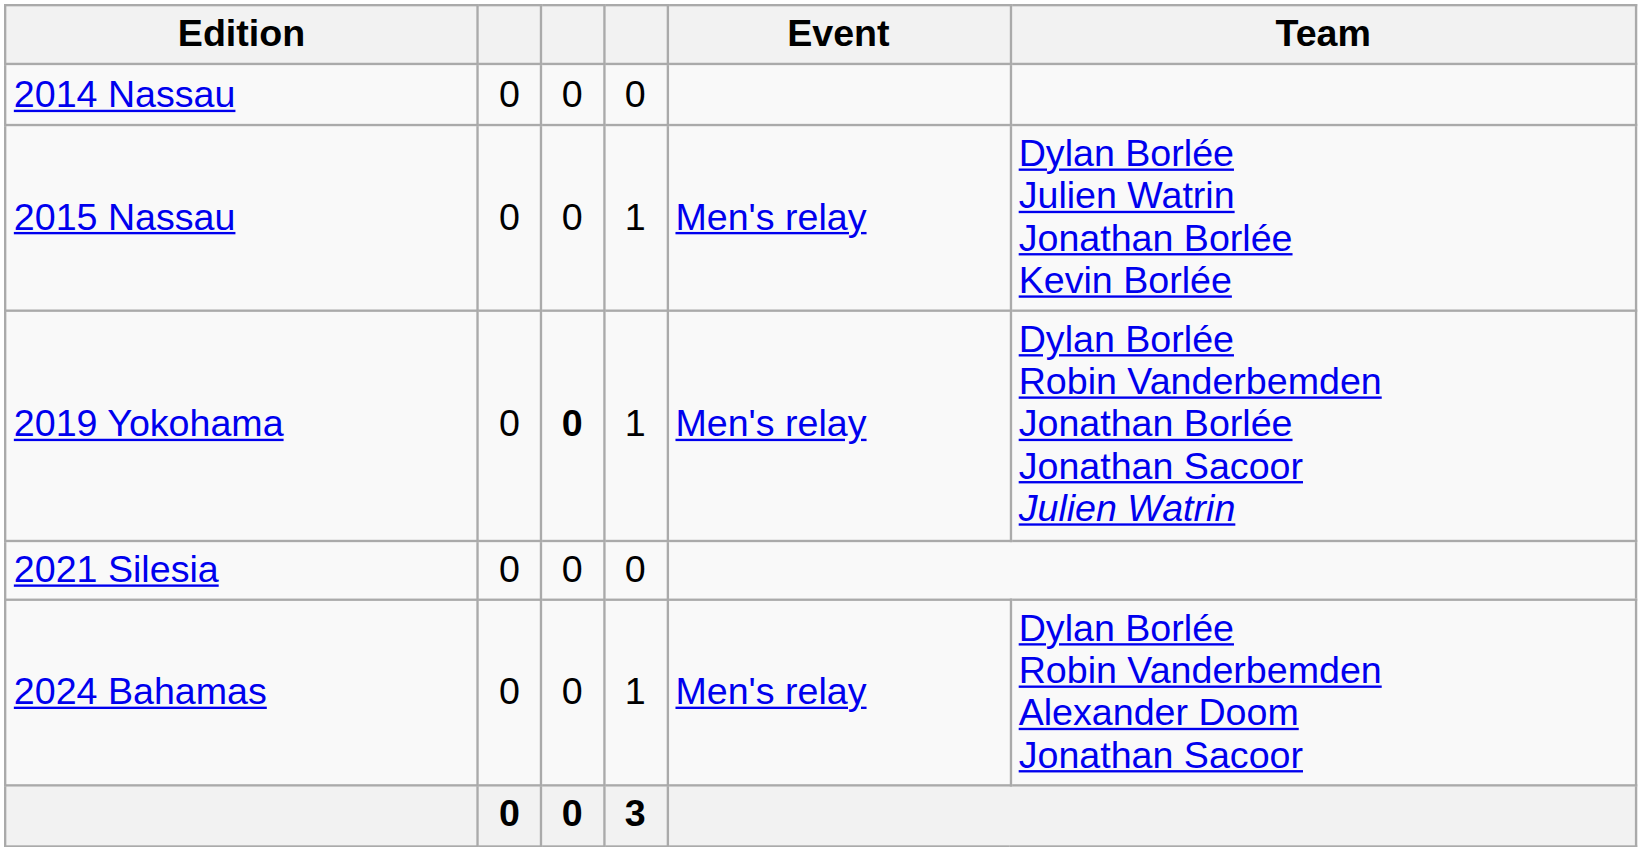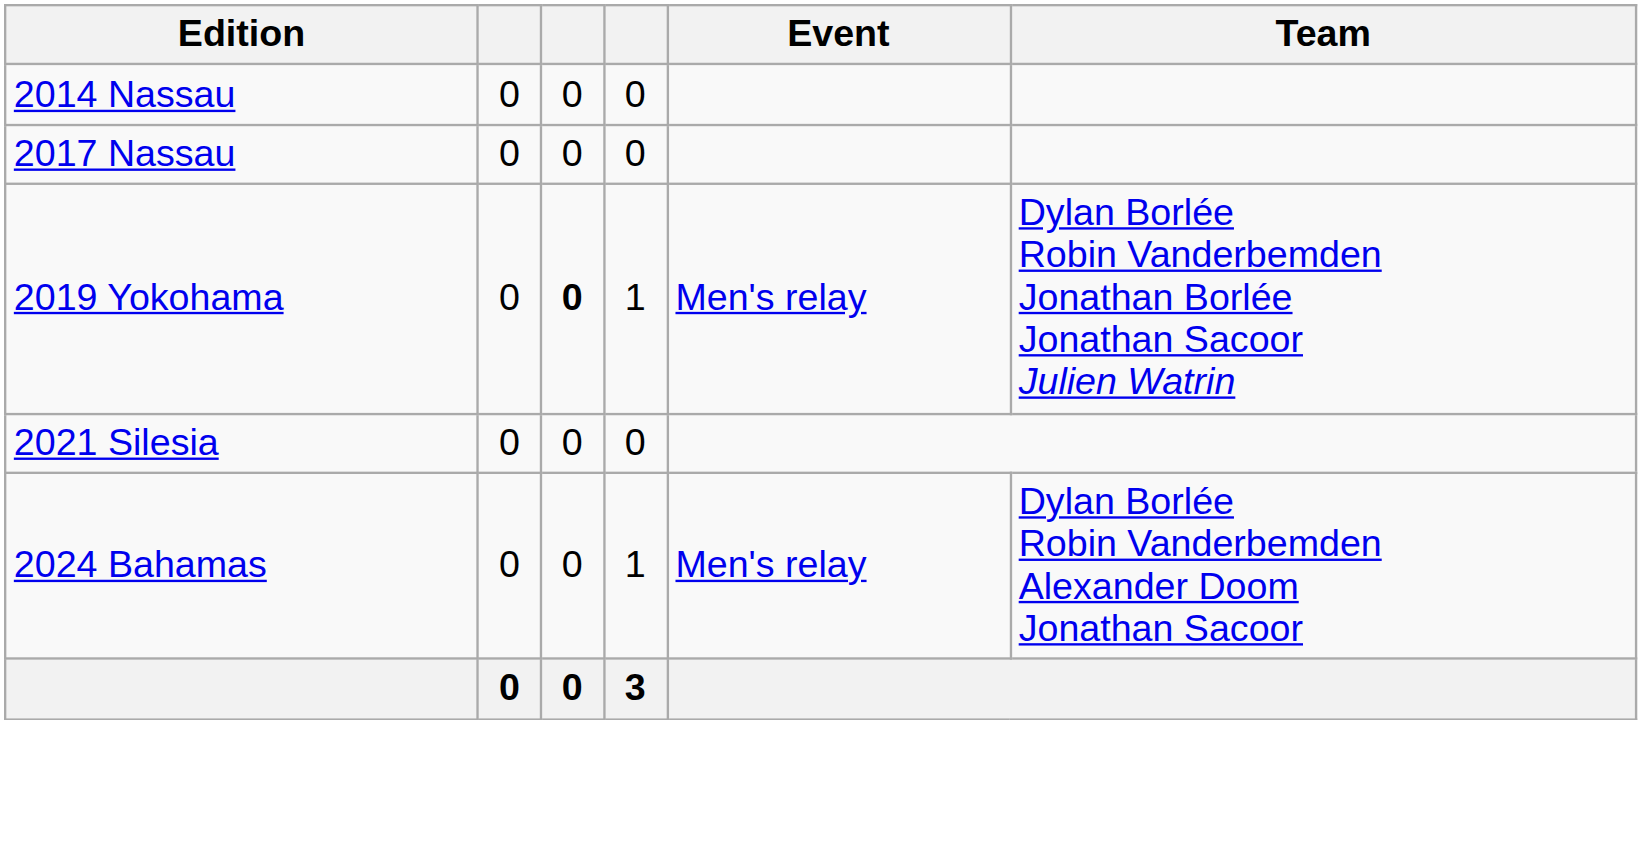 <table class="wikitable" width=55% style="font-size:100%; text-align:center;">
 <tr>
 <th>Edition</th>
 <th></th>
 <th></th>
 <th></th>
 <th>Event</th>
 <th>Team</th>
 </tr>
 <tr>
 <td align=left> <a href='#'>2014 Nassau</a></td>
 <td>0</td>
 <td>0</td>
 <td>0</td>
 <td></td>
 <td></td>
 </tr>
 <tr>
-<td align=left> <a href='#'>2015 Nassau</a></td>
+<td align=left> <a href='#'>2017 Nassau</a></td>
 <td>0</td>
 <td>0</td>
-<td>1</td>
-<td align=left><a href='#'>Men's  relay</a></td>
-<td align=left><a href='#'>Dylan Borlée</a><br><a href='#'>Julien Watrin</a><br><a href='#'>Jonathan Borlée</a><br><a href='#'>Kevin Borlée</a></td>
+<td>0</td>
+<td></td>
+<td></td>
 </tr>
 <tr>
 <td align=left> <a href='#'>2019 Yokohama</a></td>
 <td>0</td>
 <td><strong>0</strong></td>
 <td>1</td>
 <td align=left><a href='#'>Men's  relay</a></td>
 <td align=left><a href='#'>Dylan Borlée</a><br><a href='#'>Robin Vanderbemden</a><br><a href='#'>Jonathan Borlée</a><br><a href='#'>Jonathan Sacoor</a><br><em><a href='#'>Julien Watrin</a></em></td>
 </tr>
 <tr>
 <td align=left> <a href='#'>2021 Silesia</a></td>
 <td>0</td>
 <td>0</td>
 <td>0</td>
 </tr>
 <tr>
 <td align=left> <a href='#'>2024 Bahamas</a></td>
 <td>0</td>
 <td>0</td>
 <td>1</td>
 <td align=left><a href='#'>Men's  relay</a></td>
 <td align=left><a href='#'>Dylan Borlée</a><br><a href='#'>Robin Vanderbemden</a><br><a href='#'>Alexander Doom</a><br><a href='#'>Jonathan Sacoor</a></td>
 </tr>
 <tr>
 <th></th>
 <th>0</th>
 <th>0</th>
 <th>3</th>
 <th colspan=2></th>
 </tr>
 </table>
